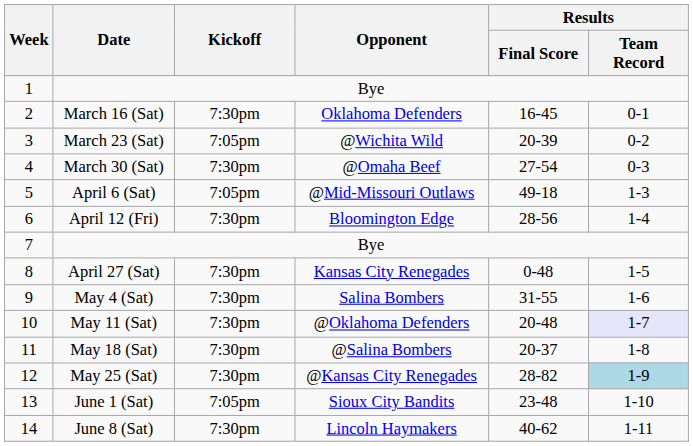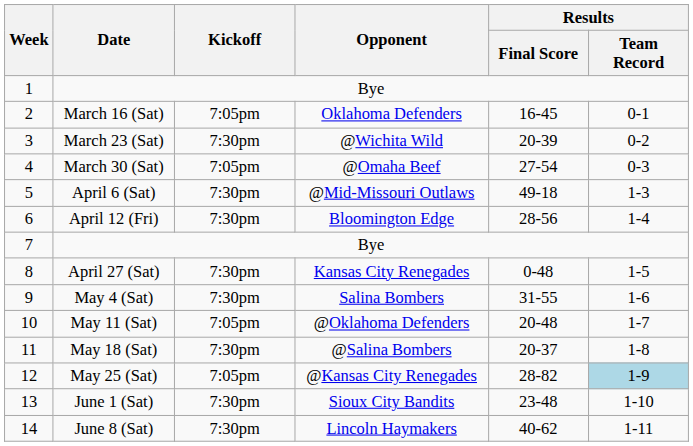 <table class="wikitable">
 <tr>
 <th rowspan="2" width="40">Week</th>
 <th rowspan="2" width="110">Date</th>
 <th rowspan="2" width="110">Kickoff</th>
 <th rowspan="2" width="180">Opponent</th>
 <th colspan="2" width="180">Results</th>
 </tr>
 <tr>
 <th width="90">Final Score</th>
 <th width="90">Team Record</th>
 </tr>
 <tr>
 <td align="center">1</td>
 <td colSpan=5 align="center">Bye</td>
 </tr>
 <tr>
 <td align="center">2</td>
 <td align="center">March 16 (Sat)</td>
-<td align="center">7:30pm</td>
+<td align="center">7:05pm</td>
 <td align="center"><a href='#'>Oklahoma Defenders</a></td>
 <td align="center">16-45</td>
 <td align="center">0-1</td>
 </tr>
 <tr>
 <td align="center">3</td>
 <td align="center">March 23 (Sat)</td>
-<td align="center">7:05pm</td>
+<td align="center">7:30pm</td>
 <td align="center">@<a href='#'>Wichita Wild</a></td>
 <td align="center">20-39</td>
 <td align="center">0-2</td>
 </tr>
 <tr>
 <td align="center">4</td>
 <td align="center">March 30 (Sat)</td>
-<td align="center">7:30pm</td>
+<td align="center">7:05pm</td>
 <td align="center">@<a href='#'>Omaha Beef</a></td>
 <td align="center">27-54</td>
 <td align="center">0-3</td>
 </tr>
 <tr>
 <td align="center">5</td>
 <td align="center">April 6 (Sat)</td>
-<td align="center">7:05pm</td>
+<td align="center">7:30pm</td>
 <td align="center">@<a href='#'>Mid-Missouri Outlaws</a></td>
 <td align="center">49-18</td>
 <td align="center">1-3</td>
 </tr>
 <tr>
 <td align="center">6</td>
 <td align="center">April 12 (Fri)</td>
 <td align="center">7:30pm</td>
 <td align="center"><a href='#'>Bloomington Edge</a></td>
 <td align="center">28-56</td>
 <td align="center">1-4</td>
 </tr>
 <tr>
 <td align="center">7</td>
 <td colSpan=5 align="center">Bye</td>
 </tr>
 <tr>
 <td align="center">8</td>
 <td align="center">April 27 (Sat)</td>
 <td align="center">7:30pm</td>
 <td align="center"><a href='#'>Kansas City Renegades</a></td>
 <td align="center">0-48</td>
 <td align="center">1-5</td>
 </tr>
 <tr>
 <td align="center">9</td>
 <td align="center">May 4 (Sat)</td>
 <td align="center">7:30pm</td>
 <td align="center"><a href='#'>Salina Bombers</a></td>
 <td align="center">31-55</td>
 <td align="center">1-6</td>
 </tr>
 <tr>
 <td align="center">10</td>
 <td align="center">May 11 (Sat)</td>
-<td align="center">7:30pm</td>
+<td align="center">7:05pm</td>
 <td align="center">@<a href='#'>Oklahoma Defenders</a></td>
 <td align="center">20-48</td>
-<td align="center" style="background: lavender;">1-7</td>
+<td align="center">1-7</td>
 </tr>
 <tr>
 <td align="center">11</td>
 <td align="center">May 18 (Sat)</td>
 <td align="center">7:30pm</td>
 <td align="center">@<a href='#'>Salina Bombers</a></td>
 <td align="center">20-37</td>
 <td align="center">1-8</td>
 </tr>
 <tr>
 <td align="center">12</td>
 <td align="center">May 25 (Sat)</td>
-<td align="center">7:30pm</td>
+<td align="center">7:05pm</td>
 <td align="center">@<a href='#'>Kansas City Renegades</a></td>
 <td align="center">28-82</td>
 <td align="center" style="background: lightblue;">1-9</td>
 </tr>
 <tr>
 <td align="center">13</td>
 <td align="center">June 1 (Sat)</td>
-<td align="center">7:05pm</td>
+<td align="center">7:30pm</td>
 <td align="center"><a href='#'>Sioux City Bandits</a></td>
 <td align="center">23-48</td>
 <td align="center">1-10</td>
 </tr>
 <tr>
 <td align="center">14</td>
 <td align="center">June 8 (Sat)</td>
 <td align="center">7:30pm</td>
 <td align="center"><a href='#'>Lincoln Haymakers</a></td>
 <td align="center">40-62</td>
 <td align="center">1-11</td>
 </tr>
 </table>
